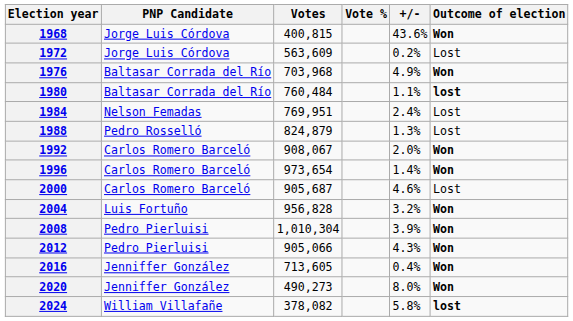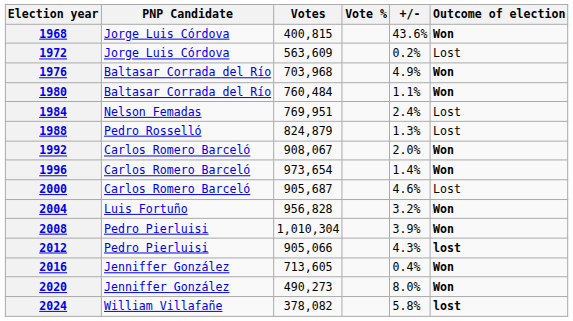 <table class="wikitable collapsible collapsed" style="float:left; margin:0 0 0.5em 1em; text-align:left; font-size:90%;">
 <tr>
 <th>Election year</th>
 <th>PNP Candidate</th>
 <th>Votes</th>
 <th>Vote %</th>
 <th>+/-</th>
 <th>Outcome of election</th>
 </tr>
 <tr>
 <th><a href='#'>1968</a></th>
 <td><a href='#'>Jorge Luis Córdova</a></td>
 <td align=center>400,815</td>
 <td align=left></td>
 <td align=left> 43.6%</td>
 <td align=left><strong>Won</strong></td>
 </tr>
 <tr>
 <th><a href='#'>1972</a></th>
 <td><a href='#'>Jorge Luis Córdova</a></td>
 <td align=center>563,609</td>
 <td align=left></td>
 <td align=left> 0.2%</td>
 <td align=left>Lost</td>
 </tr>
 <tr>
 <th><a href='#'>1976</a></th>
 <td><a href='#'>Baltasar Corrada del Río</a></td>
 <td align=center>703,968</td>
 <td align=left></td>
 <td align=left> 4.9%</td>
 <td align=left><strong>Won</strong></td>
 </tr>
 <tr>
 <th><a href='#'>1980</a></th>
 <td><a href='#'>Baltasar Corrada del Río</a></td>
 <td align=center>760,484</td>
 <td align=left></td>
 <td align=left> 1.1%</td>
-<td align=left><strong>lost</strong></td>
+<td align=left><strong>Won</strong></td>
 </tr>
 <tr>
 <th><a href='#'>1984</a></th>
 <td><a href='#'>Nelson Femadas</a></td>
 <td align=center>769,951</td>
 <td align=left></td>
 <td align=left> 2.4%</td>
 <td align=left>Lost</td>
 </tr>
 <tr>
 <th><a href='#'>1988</a></th>
 <td><a href='#'>Pedro Rosselló</a></td>
 <td align=center>824,879</td>
 <td align=left></td>
 <td align=left> 1.3%</td>
 <td align=left>Lost</td>
 </tr>
 <tr>
 <th><a href='#'>1992</a></th>
 <td><a href='#'>Carlos Romero Barceló</a></td>
 <td align=center>908,067</td>
 <td align=left></td>
 <td align=left> 2.0%</td>
 <td align=left><strong>Won</strong></td>
 </tr>
 <tr>
 <th><a href='#'>1996</a></th>
 <td><a href='#'>Carlos Romero Barceló</a></td>
 <td align=center>973,654</td>
 <td align=left></td>
 <td align=left> 1.4%</td>
 <td align=left><strong>Won</strong></td>
 </tr>
 <tr>
 <th><a href='#'>2000</a></th>
 <td><a href='#'>Carlos Romero Barceló</a></td>
 <td align=center>905,687</td>
 <td align=left></td>
 <td align=left> 4.6%</td>
 <td align=left>Lost</td>
 </tr>
 <tr>
 <th><a href='#'>2004</a></th>
 <td><a href='#'>Luis Fortuño</a></td>
 <td align=center>956,828</td>
 <td align=left></td>
 <td align=left> 3.2%</td>
 <td align=left><strong>Won</strong></td>
 </tr>
 <tr>
 <th><a href='#'>2008</a></th>
 <td><a href='#'>Pedro Pierluisi</a></td>
 <td align=center>1,010,304</td>
 <td align=left></td>
 <td align=left> 3.9%</td>
 <td align=left><strong>Won</strong></td>
 </tr>
 <tr>
 <th><a href='#'>2012</a></th>
 <td><a href='#'>Pedro Pierluisi</a></td>
 <td align=center>905,066</td>
 <td align=left></td>
 <td align=left> 4.3%</td>
-<td align=left><strong>Won</strong></td>
+<td align=left><strong>lost</strong></td>
 </tr>
 <tr>
 <th><a href='#'>2016</a></th>
 <td><a href='#'>Jenniffer González</a></td>
 <td align=center>713,605</td>
 <td align=left></td>
 <td align=left> 0.4%</td>
 <td align=left><strong>Won</strong></td>
 </tr>
 <tr>
 <th><a href='#'>2020</a></th>
 <td><a href='#'>Jenniffer González</a></td>
 <td align=center>490,273</td>
 <td align=left></td>
 <td align=left> 8.0%</td>
 <td align=left><strong>Won</strong></td>
 </tr>
 <tr>
 <th><a href='#'>2024</a></th>
 <td><a href='#'>William Villafañe</a></td>
 <td align=center>378,082</td>
 <td align=left></td>
 <td align=left> 5.8%</td>
 <td align=left><strong>lost</strong></td>
 </tr>
 </table>
